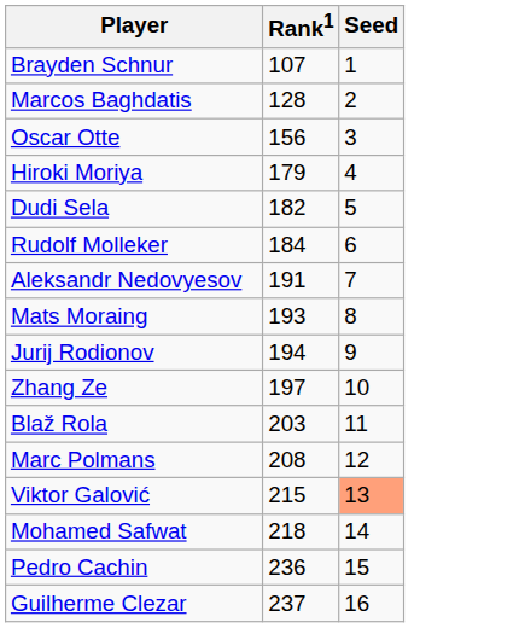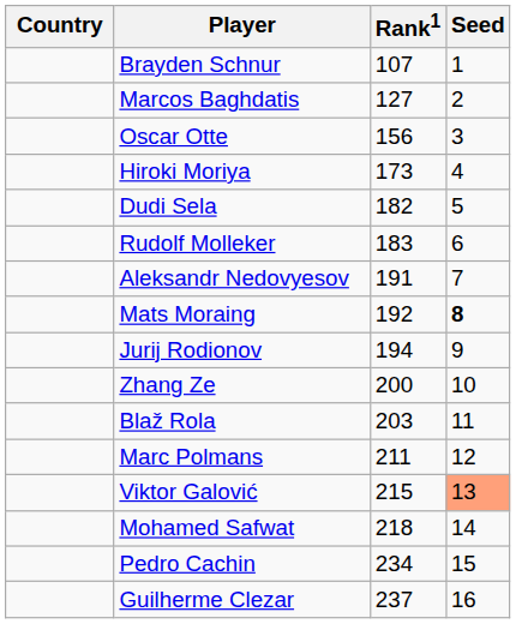 <table class="sortable wikitable">
 <tr>
+<th width="70">Country</th>
 <th width="175">Player</th>
 <th>Rank<sup>1</sup></th>
 <th>Seed</th>
 </tr>
 <tr>
+<td></td>
 <td><a href='#'>Brayden Schnur</a></td>
 <td>107</td>
 <td>1</td>
 </tr>
 <tr>
+<td></td>
 <td><a href='#'>Marcos Baghdatis</a></td>
-<td>128</td>
+<td>127</td>
 <td>2</td>
 </tr>
 <tr>
+<td></td>
 <td><a href='#'>Oscar Otte</a></td>
 <td>156</td>
 <td>3</td>
 </tr>
 <tr>
+<td></td>
 <td><a href='#'>Hiroki Moriya</a></td>
-<td>179</td>
+<td>173</td>
 <td>4</td>
 </tr>
 <tr>
+<td></td>
 <td><a href='#'>Dudi Sela</a></td>
 <td>182</td>
 <td>5</td>
 </tr>
 <tr>
+<td></td>
 <td><a href='#'>Rudolf Molleker</a></td>
-<td>184</td>
+<td>183</td>
 <td>6</td>
 </tr>
 <tr>
+<td></td>
 <td><a href='#'>Aleksandr Nedovyesov</a></td>
 <td>191</td>
 <td>7</td>
 </tr>
 <tr>
+<td></td>
 <td><a href='#'>Mats Moraing</a></td>
-<td>193</td>
-<td>8</td>
+<td>192</td>
+<td><strong>8</strong></td>
 </tr>
 <tr>
+<td></td>
 <td><a href='#'>Jurij Rodionov</a></td>
 <td>194</td>
 <td>9</td>
 </tr>
 <tr>
+<td></td>
 <td><a href='#'>Zhang Ze</a></td>
-<td>197</td>
+<td>200</td>
 <td>10</td>
 </tr>
 <tr>
+<td></td>
 <td><a href='#'>Blaž Rola</a></td>
 <td>203</td>
 <td>11</td>
 </tr>
 <tr>
+<td></td>
 <td><a href='#'>Marc Polmans</a></td>
-<td>208</td>
+<td>211</td>
 <td>12</td>
 </tr>
 <tr>
+<td></td>
 <td><a href='#'>Viktor Galović</a></td>
 <td>215</td>
 <td style="background: lightsalmon;">13</td>
 </tr>
 <tr>
+<td></td>
 <td><a href='#'>Mohamed Safwat</a></td>
 <td>218</td>
 <td>14</td>
 </tr>
 <tr>
+<td></td>
 <td><a href='#'>Pedro Cachin</a></td>
-<td>236</td>
+<td>234</td>
 <td>15</td>
 </tr>
 <tr>
+<td></td>
 <td><a href='#'>Guilherme Clezar</a></td>
 <td>237</td>
 <td>16</td>
 </tr>
 </table>
